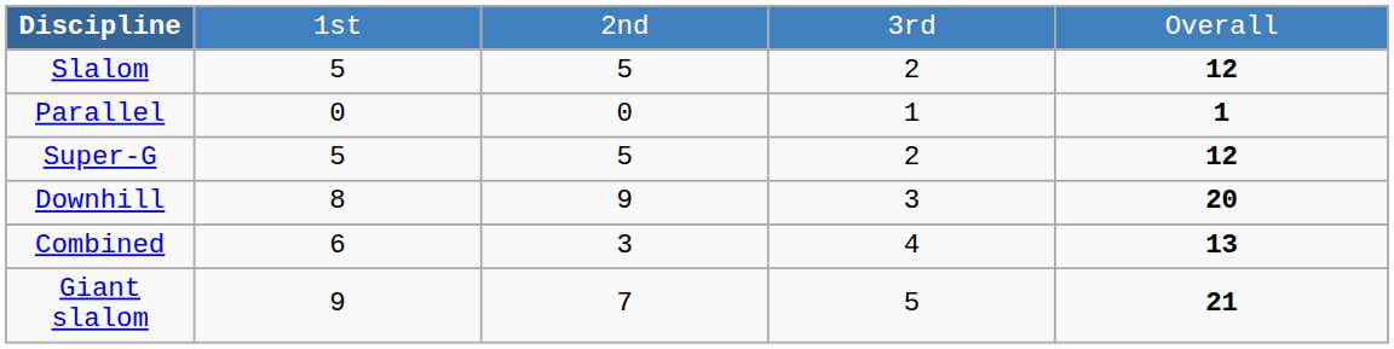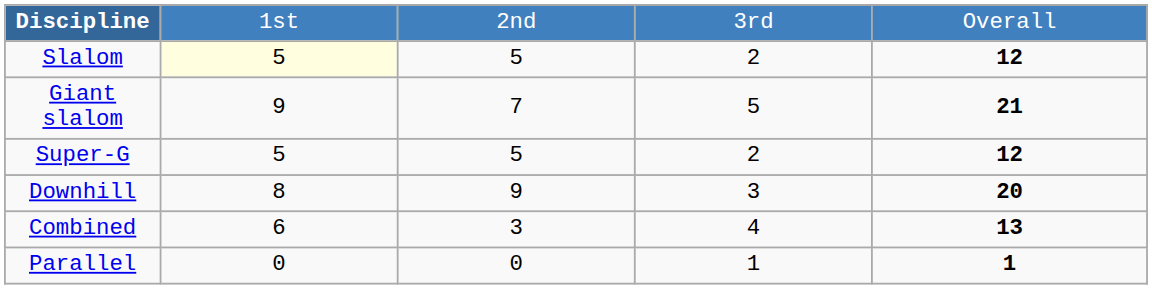 <table class="wikitable"  style="font-size:95%; text-align:center; border:gray solid 1px; border-collapse:collapse;" width="50%">
 <tr style="background:#369; color:white;">
 <td rowspan="2" style="width:10%;"><strong>Discipline</strong></td>
 </tr>
 <tr style="background:#4180be; color:white;">
 <td width=19%>1st</td>
 <td width=19%>2nd</td>
 <td width=19%>3rd</td>
 <td width=22%>Overall</td>
 </tr>
 <tr>
 <td><a href='#'>Slalom</a></td>
-<td>5</td>
+<td style="background: lightyellow;">5</td>
 <td>5</td>
 <td>2</td>
 <td><strong>12</strong></td>
 </tr>
 <tr>
-<td><a href='#'>Parallel</a></td>
-<td>0</td>
-<td>0</td>
-<td>1</td>
-<td><strong>1</strong></td>
+<td><a href='#'>Giant slalom</a></td>
+<td>9</td>
+<td>7</td>
+<td>5</td>
+<td><strong>21</strong></td>
 </tr>
 <tr>
 <td><a href='#'>Super-G</a></td>
 <td>5</td>
 <td>5</td>
 <td>2</td>
 <td><strong>12</strong></td>
 </tr>
 <tr>
 <td><a href='#'>Downhill</a></td>
 <td>8</td>
 <td>9</td>
 <td>3</td>
 <td><strong>20</strong></td>
 </tr>
 <tr>
 <td><a href='#'>Combined</a></td>
 <td>6</td>
 <td>3</td>
 <td>4</td>
 <td><strong>13</strong></td>
 </tr>
 <tr>
-<td><a href='#'>Giant slalom</a></td>
-<td>9</td>
-<td>7</td>
-<td>5</td>
-<td><strong>21</strong></td>
+<td><a href='#'>Parallel</a></td>
+<td>0</td>
+<td>0</td>
+<td>1</td>
+<td><strong>1</strong></td>
 </tr>
 </table>
